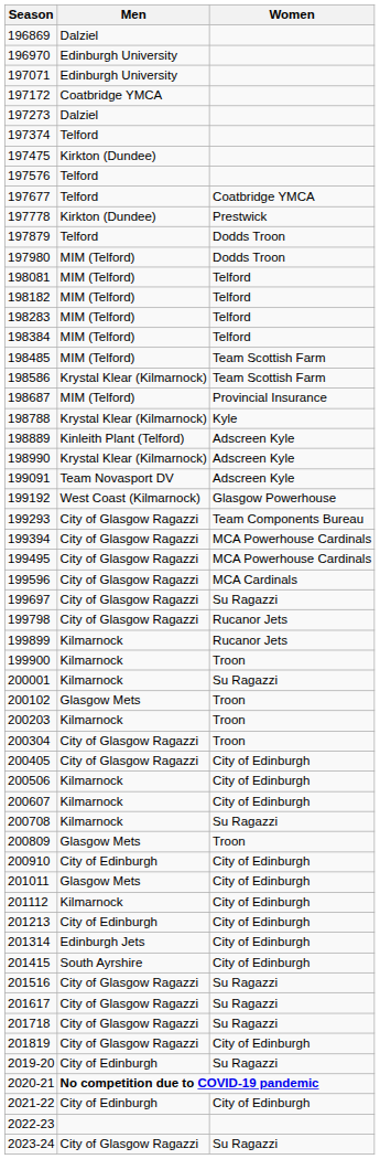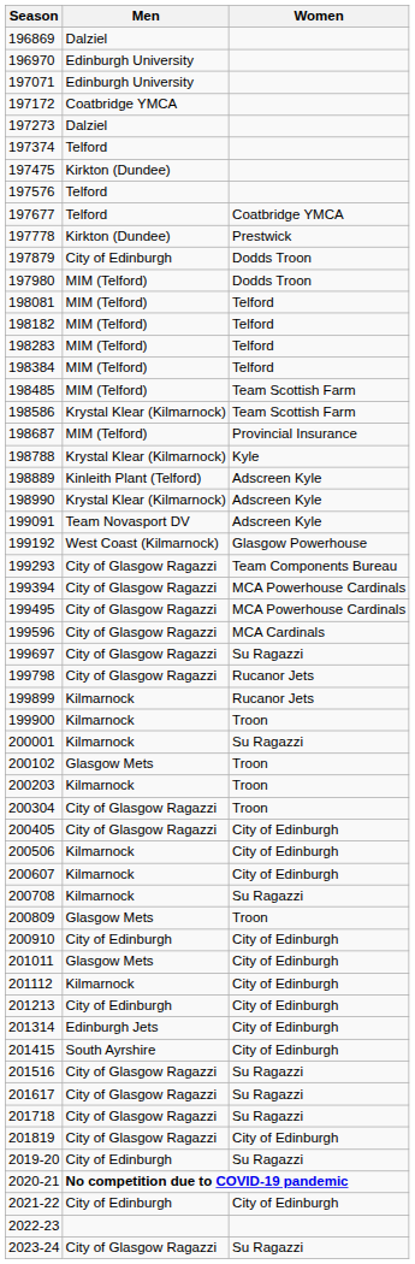 <table class="wikitable sortable mw-collapsible mw-collapsed">
 <tr>
 <th>Season</th>
 <th>Men</th>
 <th>Women</th>
 </tr>
 <tr>
 <td>196869</td>
 <td>Dalziel</td>
 <td></td>
 </tr>
 <tr>
 <td>196970</td>
 <td>Edinburgh University</td>
 <td></td>
 </tr>
 <tr>
 <td>197071</td>
 <td>Edinburgh University</td>
 <td></td>
 </tr>
 <tr>
 <td>197172</td>
 <td>Coatbridge YMCA</td>
 <td></td>
 </tr>
 <tr>
 <td>197273</td>
 <td>Dalziel</td>
 <td></td>
 </tr>
 <tr>
 <td>197374</td>
 <td>Telford</td>
 <td></td>
 </tr>
 <tr>
 <td>197475</td>
 <td>Kirkton (Dundee)</td>
 <td></td>
 </tr>
 <tr>
 <td>197576</td>
 <td>Telford</td>
 <td></td>
 </tr>
 <tr>
 <td>197677</td>
 <td>Telford</td>
 <td>Coatbridge YMCA</td>
 </tr>
 <tr>
 <td>197778</td>
 <td>Kirkton (Dundee)</td>
 <td>Prestwick</td>
 </tr>
 <tr>
 <td>197879</td>
-<td>Telford</td>
+<td>City of Edinburgh</td>
 <td>Dodds Troon</td>
 </tr>
 <tr>
 <td>197980</td>
 <td>MIM (Telford)</td>
 <td>Dodds Troon</td>
 </tr>
 <tr>
 <td>198081</td>
 <td>MIM (Telford)</td>
 <td>Telford</td>
 </tr>
 <tr>
 <td>198182</td>
 <td>MIM (Telford)</td>
 <td>Telford</td>
 </tr>
 <tr>
 <td>198283</td>
 <td>MIM (Telford)</td>
 <td>Telford</td>
 </tr>
 <tr>
 <td>198384</td>
 <td>MIM (Telford)</td>
 <td>Telford</td>
 </tr>
 <tr>
 <td>198485</td>
 <td>MIM (Telford)</td>
 <td>Team Scottish Farm</td>
 </tr>
 <tr>
 <td>198586</td>
 <td>Krystal Klear (Kilmarnock)</td>
 <td>Team Scottish Farm</td>
 </tr>
 <tr>
 <td>198687</td>
 <td>MIM (Telford)</td>
 <td>Provincial Insurance</td>
 </tr>
 <tr>
 <td>198788</td>
 <td>Krystal Klear (Kilmarnock)</td>
 <td>Kyle</td>
 </tr>
 <tr>
 <td>198889</td>
 <td>Kinleith Plant (Telford)</td>
 <td>Adscreen Kyle</td>
 </tr>
 <tr>
 <td>198990</td>
 <td>Krystal Klear (Kilmarnock)</td>
 <td>Adscreen Kyle</td>
 </tr>
 <tr>
 <td>199091</td>
 <td>Team Novasport DV</td>
 <td>Adscreen Kyle</td>
 </tr>
 <tr>
 <td>199192</td>
 <td>West Coast (Kilmarnock)</td>
 <td>Glasgow Powerhouse</td>
 </tr>
 <tr>
 <td>199293</td>
 <td>City of Glasgow Ragazzi</td>
 <td>Team Components Bureau</td>
 </tr>
 <tr>
 <td>199394</td>
 <td>City of Glasgow Ragazzi</td>
 <td>MCA Powerhouse Cardinals</td>
 </tr>
 <tr>
 <td>199495</td>
 <td>City of Glasgow Ragazzi</td>
 <td>MCA Powerhouse Cardinals</td>
 </tr>
 <tr>
 <td>199596</td>
 <td>City of Glasgow Ragazzi</td>
 <td>MCA Cardinals</td>
 </tr>
 <tr>
 <td>199697</td>
 <td>City of Glasgow Ragazzi</td>
 <td>Su Ragazzi</td>
 </tr>
 <tr>
 <td>199798</td>
 <td>City of Glasgow Ragazzi</td>
 <td>Rucanor Jets</td>
 </tr>
 <tr>
 <td>199899</td>
 <td>Kilmarnock</td>
 <td>Rucanor Jets</td>
 </tr>
 <tr>
 <td>199900</td>
 <td>Kilmarnock</td>
 <td>Troon</td>
 </tr>
 <tr>
 <td>200001</td>
 <td>Kilmarnock</td>
 <td>Su Ragazzi</td>
 </tr>
 <tr>
 <td>200102</td>
 <td>Glasgow Mets</td>
 <td>Troon</td>
 </tr>
 <tr>
 <td>200203</td>
 <td>Kilmarnock</td>
 <td>Troon</td>
 </tr>
 <tr>
 <td>200304</td>
 <td>City of Glasgow Ragazzi</td>
 <td>Troon</td>
 </tr>
 <tr>
 <td>200405</td>
 <td>City of Glasgow Ragazzi</td>
 <td>City of Edinburgh</td>
 </tr>
 <tr>
 <td>200506</td>
 <td>Kilmarnock</td>
 <td>City of Edinburgh</td>
 </tr>
 <tr>
 <td>200607</td>
 <td>Kilmarnock</td>
 <td>City of Edinburgh</td>
 </tr>
 <tr>
 <td>200708</td>
 <td>Kilmarnock</td>
 <td>Su Ragazzi</td>
 </tr>
 <tr>
 <td>200809</td>
 <td>Glasgow Mets</td>
 <td>Troon</td>
 </tr>
 <tr>
 <td>200910</td>
 <td>City of Edinburgh</td>
 <td>City of Edinburgh</td>
 </tr>
 <tr>
 <td>201011</td>
 <td>Glasgow Mets</td>
 <td>City of Edinburgh</td>
 </tr>
 <tr>
 <td>201112</td>
 <td>Kilmarnock</td>
 <td>City of Edinburgh</td>
 </tr>
 <tr>
 <td>201213</td>
 <td>City of Edinburgh</td>
 <td>City of Edinburgh</td>
 </tr>
 <tr>
 <td>201314</td>
 <td>Edinburgh Jets</td>
 <td>City of Edinburgh</td>
 </tr>
 <tr>
 <td>201415</td>
 <td>South Ayrshire</td>
 <td>City of Edinburgh</td>
 </tr>
 <tr>
 <td>201516</td>
 <td>City of Glasgow Ragazzi</td>
 <td>Su Ragazzi</td>
 </tr>
 <tr>
 <td>201617</td>
 <td>City of Glasgow Ragazzi</td>
 <td>Su Ragazzi</td>
 </tr>
 <tr>
 <td>201718</td>
 <td>City of Glasgow Ragazzi</td>
 <td>Su Ragazzi</td>
 </tr>
 <tr>
 <td>201819</td>
 <td>City of Glasgow Ragazzi</td>
 <td>City of Edinburgh</td>
 </tr>
 <tr>
 <td>2019-20</td>
 <td>City of Edinburgh</td>
 <td>Su Ragazzi</td>
 </tr>
 <tr>
 <td>2020-21</td>
 <td colspan="2"><strong>No competition due to <a href='#'>COVID-19 pandemic</a></strong></td>
 </tr>
 <tr>
 <td>2021-22</td>
 <td>City of Edinburgh</td>
 <td>City of Edinburgh</td>
 </tr>
 <tr>
 <td>2022-23</td>
 <td></td>
 <td></td>
 </tr>
 <tr>
 <td>2023-24</td>
 <td>City of Glasgow Ragazzi</td>
 <td>Su Ragazzi</td>
 </tr>
 </table>
